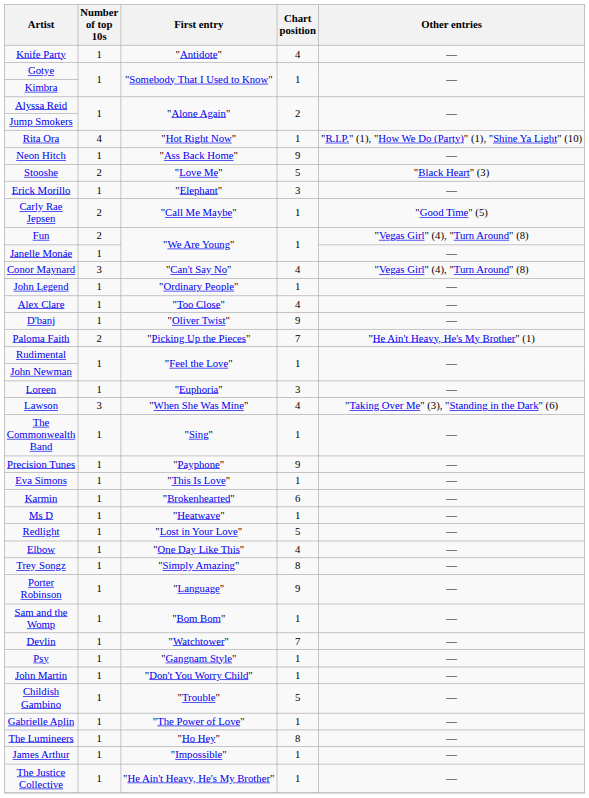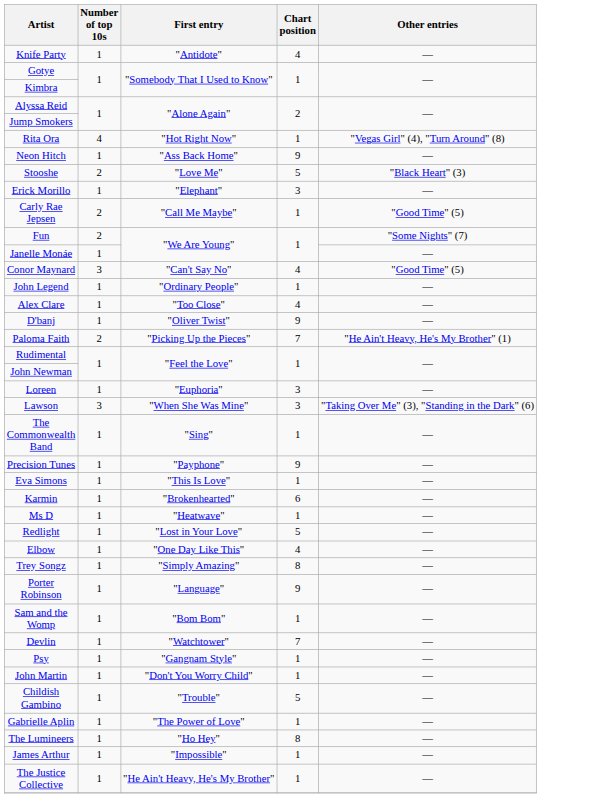 <table class="wikitable sortable mw-collapsible mw-collapsed" style="text-align: center;">
 <tr>
 <th scope="col" style="width:55px;">Artist</th>
 <th scope="col" style="width:55px;" data-sort-type="number">Number of top 10s</th>
 <th scope="col" style="text-align:center;">First entry</th>
 <th scope="col" style="width:55px;" data-sort-type="number">Chart position</th>
 <th scope="col" style="text-align:center;">Other entries</th>
 </tr>
 <tr>
 <td><a href='#'>Knife Party</a></td>
 <td>1</td>
 <td>"<a href='#'>Antidote</a>"</td>
 <td>4</td>
 <td>—</td>
 </tr>
 <tr>
 <td><a href='#'>Gotye</a></td>
 <td rowspan="2">1</td>
 <td rowspan="2">"<a href='#'>Somebody That I Used to Know</a>"</td>
 <td rowspan="2">1</td>
 <td rowspan="2">—</td>
 </tr>
 <tr>
 <td><a href='#'>Kimbra</a></td>
 </tr>
 <tr>
 <td><a href='#'>Alyssa Reid</a></td>
 <td rowspan="2">1</td>
 <td rowspan="2">"<a href='#'>Alone Again</a>"</td>
 <td rowspan="2">2</td>
 <td rowspan="2">—</td>
 </tr>
 <tr>
 <td><a href='#'>Jump Smokers</a></td>
 </tr>
 <tr>
 <td><a href='#'>Rita Ora</a></td>
 <td>4</td>
 <td>"<a href='#'>Hot Right Now</a>"</td>
 <td>1</td>
-<td>"<a href='#'>R.I.P.</a>" (1), "<a href='#'>How We Do (Party)</a>" (1), "<a href='#'>Shine Ya Light</a>" (10)</td>
+<td>"<a href='#'>Vegas Girl</a>" (4), "<a href='#'>Turn Around</a>" (8)</td>
 </tr>
 <tr>
 <td><a href='#'>Neon Hitch</a></td>
 <td>1</td>
 <td>"<a href='#'>Ass Back Home</a>"</td>
 <td>9</td>
 <td>—</td>
 </tr>
 <tr>
 <td><a href='#'>Stooshe</a></td>
 <td>2</td>
 <td>"<a href='#'>Love Me</a>"</td>
 <td>5</td>
 <td>"<a href='#'>Black Heart</a>" (3)</td>
 </tr>
 <tr>
 <td><a href='#'>Erick Morillo</a></td>
 <td>1</td>
 <td>"<a href='#'>Elephant</a>"</td>
 <td>3</td>
 <td>—</td>
 </tr>
 <tr>
 <td><a href='#'>Carly Rae Jepsen</a></td>
 <td>2</td>
 <td>"<a href='#'>Call Me Maybe</a>"</td>
 <td>1</td>
 <td>"<a href='#'>Good Time</a>" (5)</td>
 </tr>
 <tr>
 <td><a href='#'>Fun</a></td>
 <td>2</td>
 <td rowspan="2">"<a href='#'>We Are Young</a>"</td>
 <td rowspan="2">1</td>
-<td>"<a href='#'>Vegas Girl</a>" (4), "<a href='#'>Turn Around</a>" (8)</td>
+<td>"<a href='#'>Some Nights</a>" (7)</td>
 </tr>
 <tr>
 <td><a href='#'>Janelle Monáe</a></td>
 <td>1</td>
 <td>—</td>
 </tr>
 <tr>
 <td><a href='#'>Conor Maynard</a></td>
 <td>3</td>
 <td>"<a href='#'>Can't Say No</a>"</td>
 <td>4</td>
-<td>"<a href='#'>Vegas Girl</a>" (4), "<a href='#'>Turn Around</a>" (8)</td>
+<td>"<a href='#'>Good Time</a>" (5)</td>
 </tr>
 <tr>
 <td><a href='#'>John Legend</a></td>
 <td>1</td>
 <td>"<a href='#'>Ordinary People</a>"</td>
 <td>1</td>
 <td>—</td>
 </tr>
 <tr>
 <td><a href='#'>Alex Clare</a></td>
 <td>1</td>
 <td>"<a href='#'>Too Close</a>"</td>
 <td>4</td>
 <td>—</td>
 </tr>
 <tr>
 <td><a href='#'>D'banj</a></td>
 <td>1</td>
 <td>"<a href='#'>Oliver Twist</a>"</td>
 <td>9</td>
 <td>—</td>
 </tr>
 <tr>
 <td><a href='#'>Paloma Faith</a></td>
 <td>2</td>
 <td>"<a href='#'>Picking Up the Pieces</a>"</td>
 <td>7</td>
 <td>"<a href='#'>He Ain't Heavy, He's My Brother</a>" (1)</td>
 </tr>
 <tr>
 <td><a href='#'>Rudimental</a></td>
 <td rowspan="2">1</td>
 <td rowspan="2">"<a href='#'>Feel the Love</a>"</td>
 <td rowspan="2">1</td>
 <td rowspan="2">—</td>
 </tr>
 <tr>
 <td><a href='#'>John Newman</a></td>
 </tr>
 <tr>
 <td><a href='#'>Loreen</a></td>
 <td>1</td>
 <td>"<a href='#'>Euphoria</a>"</td>
 <td>3</td>
 <td>—</td>
 </tr>
 <tr>
 <td><a href='#'>Lawson</a></td>
 <td>3</td>
 <td>"<a href='#'>When She Was Mine</a>"</td>
-<td>4</td>
+<td>3</td>
 <td>"<a href='#'>Taking Over Me</a>" (3), "<a href='#'>Standing in the Dark</a>" (6)</td>
 </tr>
 <tr>
 <td><a href='#'>The Commonwealth Band</a></td>
 <td>1</td>
 <td>"<a href='#'>Sing</a>"</td>
 <td>1</td>
 <td>—</td>
 </tr>
 <tr>
 <td><a href='#'>Precision Tunes</a></td>
 <td>1</td>
 <td>"<a href='#'>Payphone</a>"</td>
 <td>9</td>
 <td>—</td>
 </tr>
 <tr>
 <td><a href='#'>Eva Simons</a></td>
 <td>1</td>
 <td>"<a href='#'>This Is Love</a>"</td>
 <td>1</td>
 <td>—</td>
 </tr>
 <tr>
 <td><a href='#'>Karmin</a></td>
 <td>1</td>
 <td>"<a href='#'>Brokenhearted</a>"</td>
 <td>6</td>
 <td>—</td>
 </tr>
 <tr>
 <td><a href='#'>Ms D</a></td>
 <td>1</td>
 <td>"<a href='#'>Heatwave</a>"</td>
 <td>1</td>
 <td>—</td>
 </tr>
 <tr>
 <td><a href='#'>Redlight</a></td>
 <td>1</td>
 <td>"<a href='#'>Lost in Your Love</a>"</td>
 <td>5</td>
 <td>—</td>
 </tr>
 <tr>
 <td><a href='#'>Elbow</a></td>
 <td>1</td>
 <td>"<a href='#'>One Day Like This</a>"</td>
 <td>4</td>
 <td>—</td>
 </tr>
 <tr>
 <td><a href='#'>Trey Songz</a></td>
 <td>1</td>
 <td>"<a href='#'>Simply Amazing</a>"</td>
 <td>8</td>
 <td>—</td>
 </tr>
 <tr>
 <td><a href='#'>Porter Robinson</a></td>
 <td>1</td>
 <td>"<a href='#'>Language</a>"</td>
 <td>9</td>
 <td>—</td>
 </tr>
 <tr>
 <td><a href='#'>Sam and the Womp</a></td>
 <td>1</td>
 <td>"<a href='#'>Bom Bom</a>"</td>
 <td>1</td>
 <td>—</td>
 </tr>
 <tr>
 <td><a href='#'>Devlin</a></td>
 <td>1</td>
 <td>"<a href='#'>Watchtower</a>"</td>
 <td>7</td>
 <td>—</td>
 </tr>
 <tr>
 <td><a href='#'>Psy</a></td>
 <td>1</td>
 <td>"<a href='#'>Gangnam Style</a>"</td>
 <td>1</td>
 <td>—</td>
 </tr>
 <tr>
 <td><a href='#'>John Martin</a></td>
 <td>1</td>
 <td>"<a href='#'>Don't You Worry Child</a>"</td>
 <td>1</td>
 <td>—</td>
 </tr>
 <tr>
 <td><a href='#'>Childish Gambino</a></td>
 <td>1</td>
 <td>"<a href='#'>Trouble</a>"</td>
 <td>5</td>
 <td>—</td>
 </tr>
 <tr>
 <td><a href='#'>Gabrielle Aplin</a></td>
 <td>1</td>
 <td>"<a href='#'>The Power of Love</a>"</td>
 <td>1</td>
 <td>—</td>
 </tr>
 <tr>
 <td><a href='#'>The Lumineers</a></td>
 <td>1</td>
 <td>"<a href='#'>Ho Hey</a>"</td>
 <td>8</td>
 <td>—</td>
 </tr>
 <tr>
 <td><a href='#'>James Arthur</a></td>
 <td>1</td>
 <td>"<a href='#'>Impossible</a>"</td>
 <td>1</td>
 <td>—</td>
 </tr>
 <tr>
 <td><a href='#'>The Justice Collective</a></td>
 <td>1</td>
 <td>"<a href='#'>He Ain't Heavy, He's My Brother</a>"</td>
 <td>1</td>
 <td>—</td>
 </tr>
 <tr>
 </tr>
 </table>
